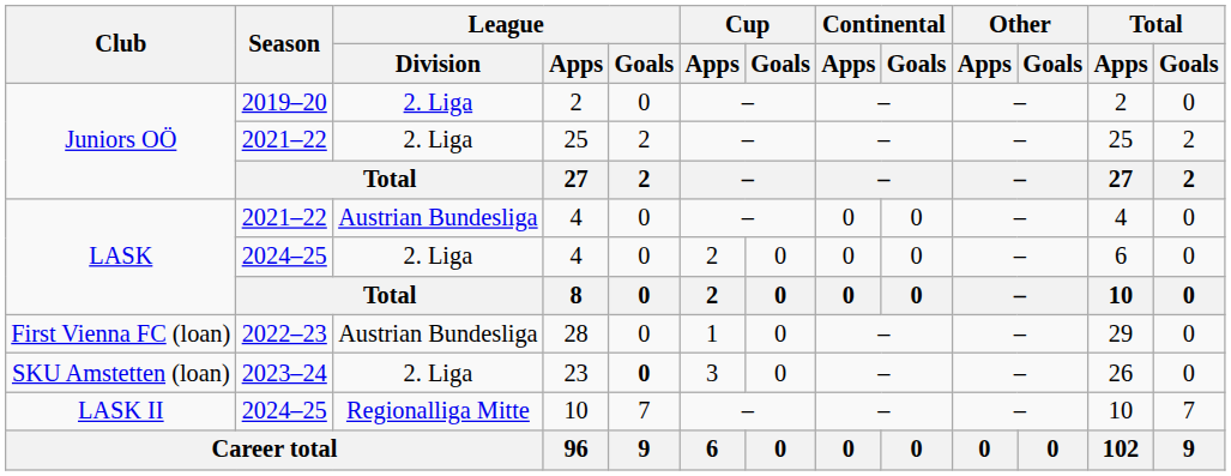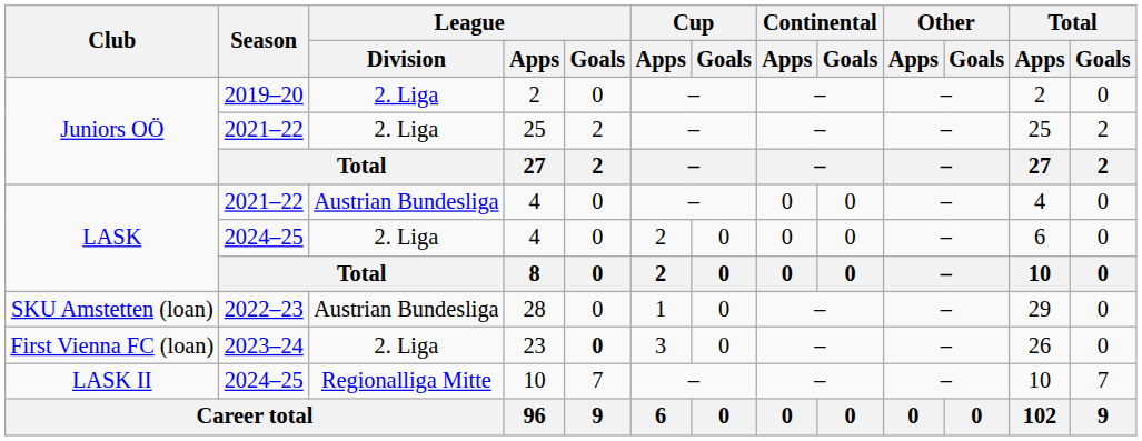 <table class="wikitable" style="text-align: center">
 <tr>
 <th rowspan="2">Club</th>
 <th rowspan="2">Season</th>
 <th colspan="3">League</th>
 <th colspan="2">Cup</th>
 <th colspan="2">Continental</th>
 <th colspan="2">Other</th>
 <th colspan="2">Total</th>
 </tr>
 <tr>
 <th>Division</th>
 <th>Apps</th>
 <th>Goals</th>
 <th>Apps</th>
 <th>Goals</th>
 <th>Apps</th>
 <th>Goals</th>
 <th>Apps</th>
 <th>Goals</th>
 <th>Apps</th>
 <th>Goals</th>
 </tr>
 <tr>
 <td rowspan="3"><a href='#'>Juniors OÖ</a></td>
 <td><a href='#'>2019–20</a></td>
 <td><a href='#'>2. Liga</a></td>
 <td>2</td>
 <td>0</td>
 <td colspan="2">–</td>
 <td colspan="2">–</td>
 <td colspan="2">–</td>
 <td>2</td>
 <td>0</td>
 </tr>
 <tr>
 <td><a href='#'>2021–22</a></td>
 <td>2. Liga</td>
 <td>25</td>
 <td>2</td>
 <td colspan="2">–</td>
 <td colspan="2">–</td>
 <td colspan="2">–</td>
 <td>25</td>
 <td>2</td>
 </tr>
 <tr>
 <th colspan="2">Total</th>
 <th>27</th>
 <th>2</th>
 <th colspan="2">–</th>
 <th colspan="2">–</th>
 <th colspan="2">–</th>
 <th>27</th>
 <th>2</th>
 </tr>
 <tr>
 <td rowspan="3"><a href='#'>LASK</a></td>
 <td><a href='#'>2021–22</a></td>
 <td><a href='#'>Austrian Bundesliga</a></td>
 <td>4</td>
 <td>0</td>
 <td colspan="2">–</td>
 <td>0</td>
 <td>0</td>
 <td colspan="2">–</td>
 <td>4</td>
 <td>0</td>
 </tr>
 <tr>
 <td><a href='#'>2024–25</a></td>
 <td>2. Liga</td>
 <td>4</td>
 <td>0</td>
 <td>2</td>
 <td>0</td>
 <td>0</td>
 <td>0</td>
 <td colspan="2">–</td>
 <td>6</td>
 <td>0</td>
 </tr>
 <tr>
 <th colspan="2">Total</th>
 <th>8</th>
 <th>0</th>
 <th>2</th>
 <th>0</th>
 <th>0</th>
 <th>0</th>
 <th colspan="2">–</th>
 <th>10</th>
 <th>0</th>
 </tr>
 <tr>
-<td><a href='#'>First Vienna FC</a> (loan)</td>
+<td><a href='#'>SKU Amstetten</a> (loan)</td>
 <td><a href='#'>2022–23</a></td>
 <td>Austrian Bundesliga</td>
 <td>28</td>
 <td>0</td>
 <td>1</td>
 <td>0</td>
 <td colspan="2">–</td>
 <td colspan="2">–</td>
 <td>29</td>
 <td>0</td>
 </tr>
 <tr>
-<td><a href='#'>SKU Amstetten</a> (loan)</td>
+<td><a href='#'>First Vienna FC</a> (loan)</td>
 <td><a href='#'>2023–24</a></td>
 <td>2. Liga</td>
 <td>23</td>
 <td><strong>0</strong></td>
 <td>3</td>
 <td>0</td>
 <td colspan="2">–</td>
 <td colspan="2">–</td>
 <td>26</td>
 <td>0</td>
 </tr>
 <tr>
 <td><a href='#'>LASK II</a></td>
 <td><a href='#'>2024–25</a></td>
 <td><a href='#'>Regionalliga Mitte</a></td>
 <td>10</td>
 <td>7</td>
 <td colspan="2">–</td>
 <td colspan="2">–</td>
 <td colspan="2">–</td>
 <td>10</td>
 <td>7</td>
 </tr>
 <tr>
 <th colspan="3"><strong>Career total</strong></th>
 <th>96</th>
 <th>9</th>
 <th>6</th>
 <th>0</th>
 <th>0</th>
 <th>0</th>
 <th>0</th>
 <th>0</th>
 <th>102</th>
 <th>9</th>
 </tr>
 </table>
